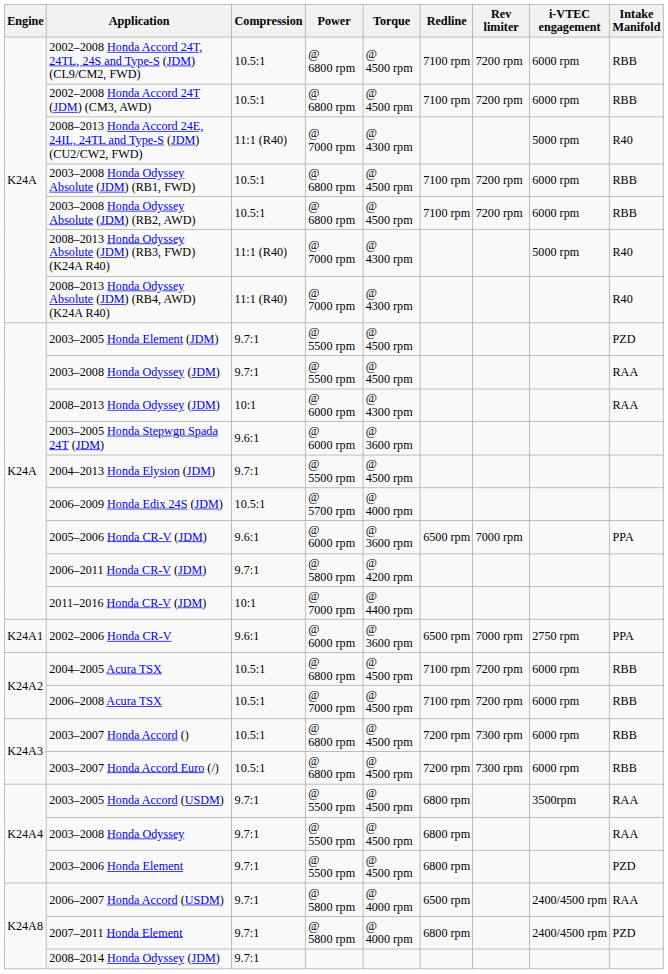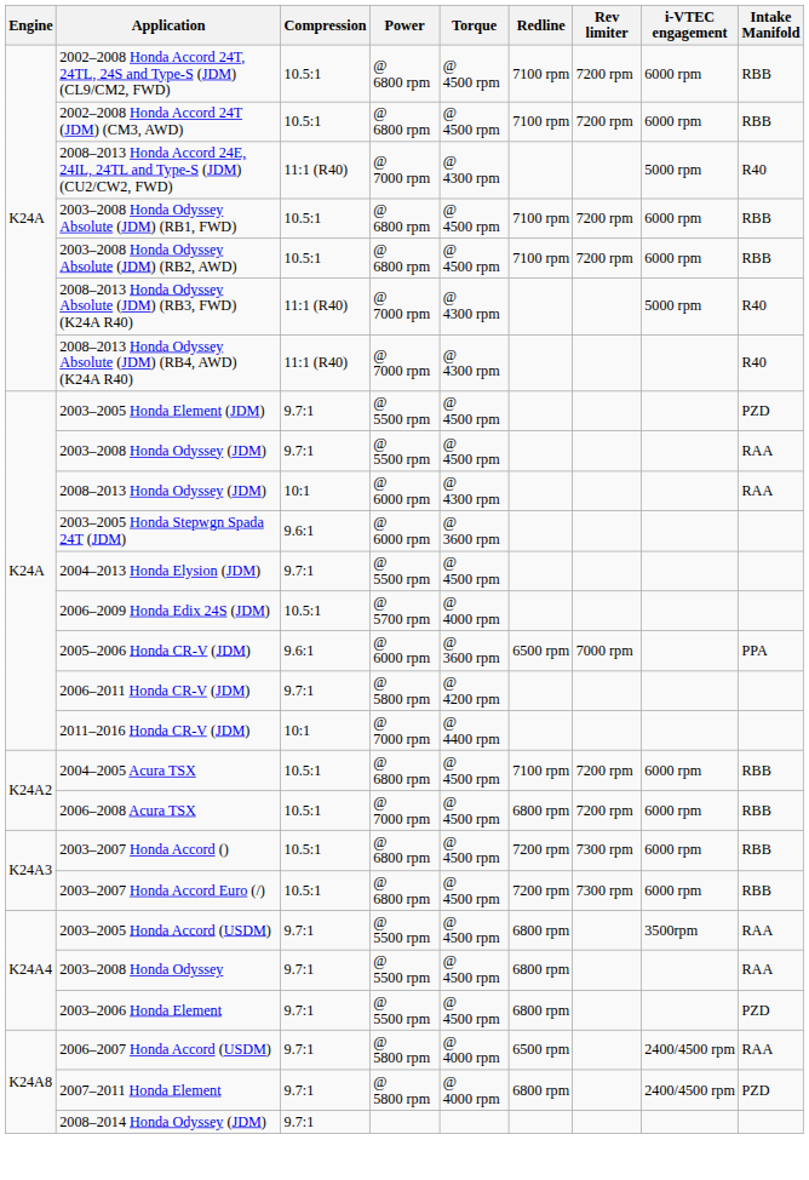 <table class="wikitable">
 <tr>
 <th>Engine</th>
 <th>Application</th>
 <th>Compression</th>
 <th>Power</th>
 <th>Torque</th>
 <th>Redline</th>
 <th>Rev limiter</th>
 <th>i-VTEC<br>engagement</th>
 <th>Intake<br>Manifold</th>
 </tr>
 <tr>
 <td rowspan="7">K24A<br></td>
 <td>2002–2008 <a href='#'>Honda Accord 24T, 24TL, 24S and Type-S</a> (<a href='#'>JDM</a>) (CL9/CM2, FWD)</td>
 <td>10.5:1</td>
 <td> @ 6800 rpm</td>
 <td> @ 4500 rpm</td>
 <td>7100 rpm</td>
 <td>7200 rpm</td>
 <td>6000 rpm</td>
 <td>RBB</td>
 </tr>
 <tr>
 <td>2002–2008 <a href='#'>Honda Accord 24T</a> (<a href='#'>JDM</a>) (CM3, AWD)</td>
 <td>10.5:1</td>
 <td> @ 6800 rpm</td>
 <td> @ 4500 rpm</td>
 <td>7100 rpm</td>
 <td>7200 rpm</td>
 <td>6000 rpm</td>
 <td>RBB</td>
 </tr>
 <tr>
 <td>2008–2013 <a href='#'>Honda Accord 24E, 24IL, 24TL and Type-S</a> (<a href='#'>JDM</a>) (CU2/CW2, FWD)</td>
 <td>11:1 (R40)</td>
 <td> @ 7000 rpm</td>
 <td> @ 4300 rpm</td>
 <td></td>
 <td></td>
 <td>5000 rpm</td>
 <td>R40</td>
 </tr>
 <tr>
 <td>2003–2008 <a href='#'>Honda Odyssey Absolute</a> (<a href='#'>JDM</a>) (RB1, FWD)</td>
 <td>10.5:1</td>
 <td> @ 6800 rpm</td>
 <td> @ 4500 rpm</td>
 <td>7100 rpm</td>
 <td>7200 rpm</td>
 <td>6000 rpm</td>
 <td>RBB</td>
 </tr>
 <tr>
 <td>2003–2008 <a href='#'>Honda Odyssey Absolute</a> (<a href='#'>JDM</a>) (RB2, AWD)</td>
 <td>10.5:1</td>
 <td> @ 6800 rpm</td>
 <td> @ 4500 rpm</td>
 <td>7100 rpm</td>
 <td>7200 rpm</td>
 <td>6000 rpm</td>
 <td>RBB</td>
 </tr>
 <tr>
 <td>2008–2013 <a href='#'>Honda Odyssey Absolute</a> (<a href='#'>JDM</a>) (RB3, FWD) (K24A R40)</td>
 <td>11:1 (R40)</td>
 <td> @ 7000 rpm</td>
 <td> @ 4300 rpm</td>
 <td></td>
 <td></td>
 <td>5000 rpm</td>
 <td>R40</td>
 </tr>
 <tr>
 <td>2008–2013 <a href='#'>Honda Odyssey Absolute</a> (<a href='#'>JDM</a>) (RB4, AWD) (K24A R40)</td>
 <td>11:1 (R40)</td>
 <td> @ 7000 rpm</td>
 <td> @ 4300 rpm</td>
 <td></td>
 <td></td>
 <td></td>
 <td>R40</td>
 </tr>
 <tr>
 <td rowspan="9">K24A</td>
 <td>2003–2005 <a href='#'>Honda Element</a> (<a href='#'>JDM</a>)</td>
 <td>9.7:1</td>
 <td> @ 5500 rpm</td>
 <td> @ 4500 rpm</td>
 <td></td>
 <td></td>
 <td></td>
 <td>PZD</td>
 </tr>
 <tr>
 <td>2003–2008 <a href='#'>Honda Odyssey</a> (<a href='#'>JDM</a>)</td>
 <td>9.7:1</td>
 <td> @ 5500 rpm</td>
 <td> @ 4500 rpm</td>
 <td></td>
 <td></td>
 <td></td>
 <td>RAA</td>
 </tr>
 <tr>
 <td>2008–2013 <a href='#'>Honda Odyssey</a> (<a href='#'>JDM</a>)</td>
 <td>10:1</td>
 <td> @ 6000 rpm</td>
 <td> @ 4300 rpm</td>
 <td></td>
 <td></td>
 <td></td>
 <td>RAA</td>
 </tr>
 <tr>
 <td>2003–2005 <a href='#'>Honda Stepwgn Spada 24T</a> (<a href='#'>JDM</a>)</td>
 <td>9.6:1</td>
 <td> @ 6000 rpm</td>
 <td> @ 3600 rpm</td>
 <td></td>
 <td></td>
 <td></td>
 <td></td>
 </tr>
 <tr>
 <td>2004–2013 <a href='#'>Honda Elysion</a> (<a href='#'>JDM</a>)</td>
 <td>9.7:1</td>
 <td> @ 5500 rpm</td>
 <td> @ 4500 rpm</td>
 <td></td>
 <td></td>
 <td></td>
 <td></td>
 </tr>
 <tr>
 <td>2006–2009 <a href='#'>Honda Edix 24S</a> (<a href='#'>JDM</a>)</td>
 <td>10.5:1</td>
 <td> @ 5700 rpm</td>
 <td> @ 4000 rpm</td>
 <td></td>
 <td></td>
 <td></td>
 <td></td>
 </tr>
 <tr>
 <td>2005–2006 <a href='#'>Honda CR-V</a> (<a href='#'>JDM</a>)</td>
 <td>9.6:1</td>
 <td> @ 6000 rpm</td>
 <td> @ 3600 rpm</td>
 <td>6500 rpm</td>
 <td>7000 rpm</td>
 <td></td>
 <td>PPA</td>
 </tr>
 <tr>
 <td>2006–2011 <a href='#'>Honda CR-V</a> (<a href='#'>JDM</a>)</td>
 <td>9.7:1</td>
 <td> @ 5800 rpm</td>
 <td> @ 4200 rpm</td>
 <td></td>
 <td></td>
 <td></td>
 <td></td>
 </tr>
 <tr>
 <td>2011–2016 <a href='#'>Honda CR-V</a> (<a href='#'>JDM</a>)</td>
 <td>10:1</td>
 <td> @ 7000 rpm</td>
 <td> @ 4400 rpm</td>
 <td></td>
 <td></td>
 <td></td>
 <td></td>
 </tr>
 <tr>
-<td>K24A1</td>
-<td>2002–2006 <a href='#'>Honda CR-V</a></td>
-<td>9.6:1</td>
-<td> @ 6000 rpm</td>
-<td> @ 3600 rpm</td>
-<td>6500 rpm</td>
-<td>7000 rpm</td>
-<td>2750 rpm</td>
-<td>PPA</td>
-</tr>
-<tr>
 <td rowspan="2">K24A2</td>
 <td>2004–2005 <a href='#'>Acura TSX</a></td>
 <td>10.5:1</td>
 <td> @ 6800 rpm</td>
 <td> @ 4500 rpm</td>
 <td>7100 rpm</td>
 <td>7200 rpm</td>
 <td>6000 rpm</td>
 <td>RBB</td>
 </tr>
 <tr>
 <td>2006–2008 <a href='#'>Acura TSX</a></td>
 <td>10.5:1</td>
 <td> @ 7000 rpm</td>
 <td> @ 4500 rpm</td>
-<td>7100 rpm</td>
+<td>6800 rpm</td>
 <td>7200 rpm</td>
 <td>6000 rpm</td>
 <td>RBB</td>
 </tr>
 <tr>
 <td rowspan="2">K24A3</td>
 <td>2003–2007 <a href='#'>Honda Accord</a> ()</td>
 <td>10.5:1</td>
 <td> @ 6800 rpm</td>
 <td> @ 4500 rpm</td>
 <td>7200 rpm</td>
 <td>7300 rpm</td>
 <td>6000 rpm</td>
 <td>RBB</td>
 </tr>
 <tr>
 <td>2003–2007 <a href='#'>Honda Accord Euro</a> (/)</td>
 <td>10.5:1</td>
 <td> @ 6800 rpm</td>
 <td> @ 4500 rpm</td>
 <td>7200 rpm</td>
 <td>7300 rpm</td>
 <td>6000 rpm</td>
 <td>RBB</td>
 </tr>
 <tr>
 <td rowspan="3">K24A4</td>
 <td>2003–2005 <a href='#'>Honda Accord</a> (<a href='#'>USDM</a>)</td>
 <td>9.7:1</td>
 <td> @ 5500 rpm</td>
 <td> @ 4500 rpm</td>
 <td>6800 rpm</td>
 <td></td>
 <td>3500rpm</td>
 <td>RAA</td>
 </tr>
 <tr>
 <td>2003–2008 <a href='#'>Honda Odyssey</a></td>
 <td>9.7:1</td>
 <td> @ 5500 rpm</td>
 <td> @ 4500 rpm</td>
 <td>6800 rpm</td>
 <td></td>
 <td></td>
 <td>RAA</td>
 </tr>
 <tr>
 <td>2003–2006 <a href='#'>Honda Element</a></td>
 <td>9.7:1</td>
 <td> @ 5500 rpm</td>
 <td> @ 4500 rpm</td>
 <td>6800 rpm</td>
 <td></td>
 <td></td>
 <td>PZD</td>
 </tr>
 <tr>
 <td rowspan="3">K24A8</td>
 <td>2006–2007 <a href='#'>Honda Accord</a> (<a href='#'>USDM</a>)</td>
 <td>9.7:1</td>
 <td> @ 5800 rpm</td>
 <td> @ 4000 rpm</td>
 <td>6500 rpm</td>
 <td></td>
 <td>2400/4500 rpm</td>
 <td>RAA</td>
 </tr>
 <tr>
 <td>2007–2011 <a href='#'>Honda Element</a></td>
 <td>9.7:1</td>
 <td> @ 5800 rpm</td>
 <td> @ 4000 rpm</td>
 <td>6800 rpm</td>
 <td></td>
 <td>2400/4500 rpm</td>
 <td>PZD</td>
 </tr>
 <tr>
 <td>2008–2014 <a href='#'>Honda Odyssey</a> (<a href='#'>JDM</a>)</td>
 <td>9.7:1</td>
 <td></td>
 <td></td>
 <td></td>
 <td></td>
 <td></td>
 <td></td>
 </tr>
 </table>
